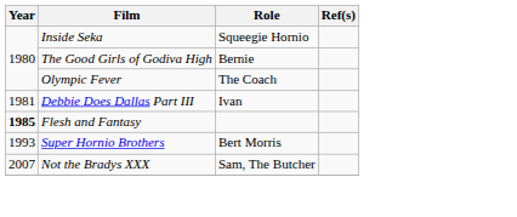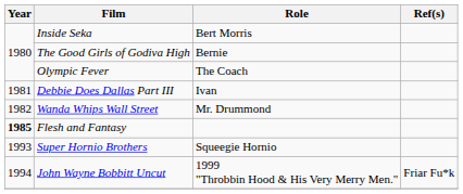 <table class="wikitable">
 <tr>
 <th>Year</th>
 <th>Film</th>
 <th>Role</th>
 <th>Ref(s)</th>
 </tr>
 <tr>
 <td rowspan="3">1980</td>
 <td><em>Inside Seka</em></td>
-<td>Squeegie Hornio</td>
+<td>Bert Morris</td>
 <td></td>
 </tr>
 <tr>
 <td><em>The Good Girls of Godiva High</em></td>
 <td>Bernie</td>
 <td></td>
 </tr>
 <tr>
 <td><em>Olympic Fever</em></td>
 <td>The Coach</td>
 <td></td>
 </tr>
 <tr>
 <td>1981</td>
 <td><em><a href='#'>Debbie Does Dallas</a> Part III</em></td>
 <td>Ivan</td>
 </tr>
 <tr>
+<td>1982</td>
+<td><em><a href='#'>Wanda Whips Wall Street</a></em></td>
+<td>Mr. Drummond</td>
+<td></td>
+</tr>
+<tr>
 <td><strong>1985</strong></td>
 <td><em>Flesh and Fantasy</em></td>
 <td></td>
 <td></td>
 </tr>
 <tr>
 <td>1993</td>
 <td><em><a href='#'>Super Hornio Brothers</a></em></td>
-<td>Bert Morris</td>
+<td>Squeegie Hornio</td>
 <td></td>
 </tr>
 <tr>
-<td>2007</td>
-<td><em>Not the Bradys XXX</em></td>
-<td>Sam, The Butcher</td>
-<td></td>
+<td>1994</td>
+<td><em><a href='#'>John Wayne Bobbitt Uncut</a></em></td>
+<td>1999<br>"Throbbin Hood & His Very Merry Men."</td>
+<td>Friar Fu*k</td>
 </tr>
 <tr>
 </tr>
 </table>
